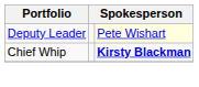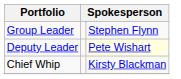 <table class="wikitable">
 <tr>
 <th>Portfolio</th>
 <th colspan="2">Spokesperson</th>
+</tr>
+<tr>
+<td><a href='#'>Group Leader</a></td>
+<td></td>
+<td><a href='#'>Stephen Flynn</a> </td>
 </tr>
 <tr>
 <td><a href='#'>Deputy Leader</a></td>
 <td></td>
 <td style="background: lightyellow;"><a href='#'>Pete Wishart</a> </td>
 </tr>
 <tr>
 <td>Chief Whip</td>
 <td></td>
-<td><strong><a href='#'>Kirsty Blackman</a> </strong></td>
+<td><a href='#'>Kirsty Blackman</a> </td>
 </tr>
 <tr>
 </tr>
 </table>
